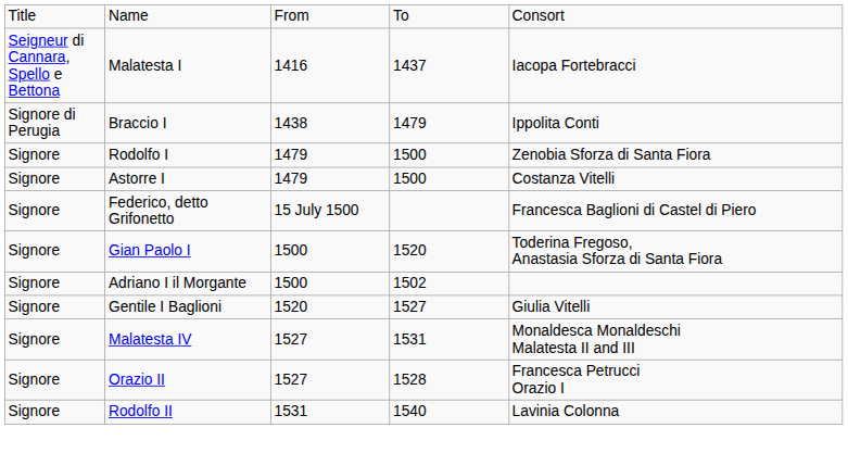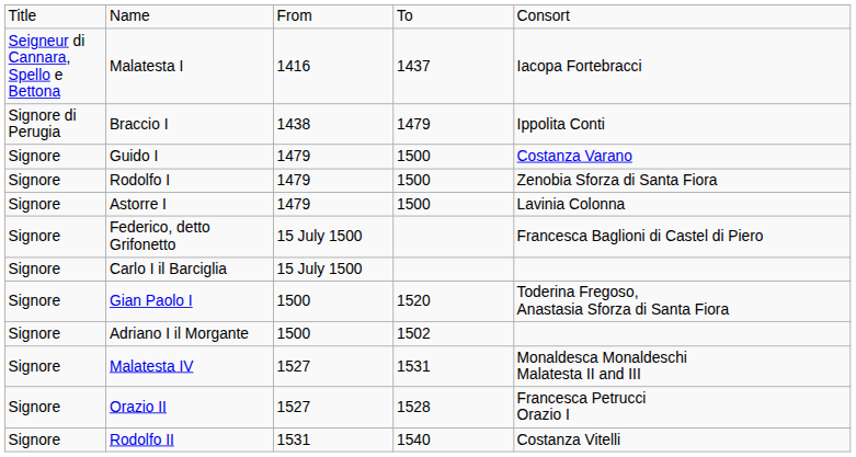 <table class="wikitable">
 <tr>
 <td width="100">Title</td>
 <td width="170">Name</td>
 <td width="120">From</td>
 <td width="120">To</td>
 <td width="350">Consort</td>
 </tr>
 <tr>
 <td><a href='#'>Seigneur</a> di <a href='#'>Cannara</a>, <a href='#'>Spello</a> e <a href='#'>Bettona</a></td>
 <td>Malatesta I</td>
 <td>1416</td>
 <td>1437</td>
 <td>Iacopa Fortebracci</td>
 </tr>
 <tr>
 <td>Signore di Perugia</td>
 <td>Braccio I</td>
 <td>1438</td>
 <td>1479</td>
 <td>Ippolita Conti</td>
 </tr>
 <tr>
 <td>Signore</td>
+<td>Guido I</td>
+<td>1479</td>
+<td>1500</td>
+<td><a href='#'>Costanza Varano</a></td>
+</tr>
+<tr>
+<td>Signore</td>
 <td>Rodolfo I</td>
 <td>1479</td>
 <td>1500</td>
 <td>Zenobia Sforza di Santa Fiora</td>
 </tr>
 <tr>
 <td>Signore</td>
 <td>Astorre I</td>
 <td>1479</td>
 <td>1500</td>
-<td>Costanza Vitelli</td>
+<td>Lavinia Colonna</td>
 </tr>
 <tr>
 <td>Signore</td>
 <td>Federico, detto Grifonetto</td>
 <td>15 July 1500</td>
 <td></td>
 <td>Francesca Baglioni di Castel di Piero</td>
+</tr>
+<tr>
+<td>Signore</td>
+<td>Carlo I il Barciglia</td>
+<td>15 July 1500</td>
+<td></td>
+<td></td>
 </tr>
 <tr>
 <td>Signore</td>
 <td><a href='#'>Gian Paolo I</a></td>
 <td>1500</td>
 <td>1520</td>
 <td>Toderina Fregoso,<br>Anastasia Sforza di Santa Fiora</td>
 </tr>
 <tr>
 <td>Signore</td>
 <td>Adriano I il Morgante</td>
 <td>1500</td>
 <td>1502</td>
 <td></td>
-</tr>
-<tr>
-<td>Signore</td>
-<td>Gentile I Baglioni</td>
-<td>1520</td>
-<td>1527</td>
-<td>Giulia Vitelli</td>
 </tr>
 <tr>
 <td>Signore</td>
 <td><a href='#'>Malatesta IV</a></td>
 <td>1527</td>
 <td>1531</td>
 <td>Monaldesca Monaldeschi<br>Malatesta II and III</td>
 </tr>
 <tr>
 <td>Signore</td>
 <td><a href='#'>Orazio II</a></td>
 <td>1527</td>
 <td>1528</td>
 <td>Francesca Petrucci<br>Orazio I</td>
 </tr>
 <tr>
 <td>Signore</td>
 <td><a href='#'>Rodolfo II</a></td>
 <td>1531</td>
 <td>1540</td>
-<td>Lavinia Colonna</td>
+<td>Costanza Vitelli</td>
 </tr>
 </table>
